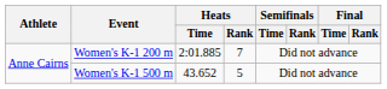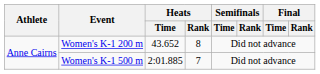 <table class=wikitable style="font-size:90%">
 <tr>
 <th rowspan="2">Athlete</th>
 <th rowspan="2">Event</th>
 <th colspan=2>Heats</th>
 <th colspan=2>Semifinals</th>
 <th colspan=2>Final</th>
 </tr>
 <tr style="font-size:95%">
 <th>Time</th>
 <th>Rank</th>
 <th>Time</th>
 <th>Rank</th>
 <th>Time</th>
 <th>Rank</th>
 </tr>
 <tr align=center>
 <td align=left rowspan=2><a href='#'>Anne Cairns</a></td>
 <td align=left><a href='#'>Women's K-1 200 m</a></td>
+<td>43.652</td>
+<td>8</td>
+<td colspan=4>Did not advance</td>
+</tr>
+<tr align=center>
+<td align=left><a href='#'>Women's K-1 500 m</a></td>
 <td>2:01.885</td>
 <td>7</td>
 <td colspan=4>Did not advance</td>
 </tr>
-<tr align=center>
-<td align=left><a href='#'>Women's K-1 500 m</a></td>
-<td>43.652</td>
-<td>5</td>
-<td colspan=4>Did not advance</td>
-</tr>
 </table>
